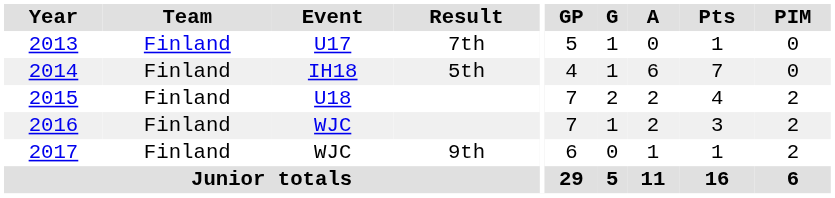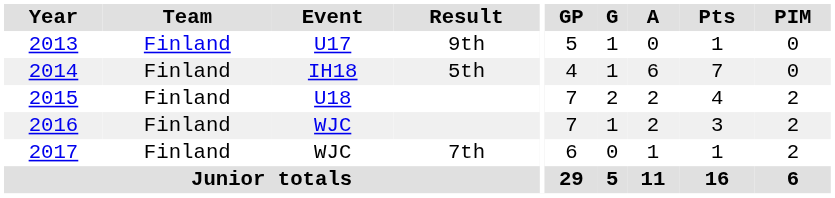 <table border="0" cellpadding="1" cellspacing="0" ID="Table3" style="text-align:center; width:40em">
 <tr ALIGN="center" bgcolor="#e0e0e0">
 <th>Year</th>
 <th>Team</th>
 <th>Event</th>
 <th>Result</th>
 <th rowspan="99" bgcolor="#ffffff"></th>
 <th>GP</th>
 <th>G</th>
 <th>A</th>
 <th>Pts</th>
 <th>PIM</th>
 </tr>
 <tr>
 <td><a href='#'>2013</a></td>
 <td><a href='#'>Finland</a></td>
 <td><a href='#'>U17</a></td>
-<td>7th</td>
+<td>9th</td>
 <td>5</td>
 <td>1</td>
 <td>0</td>
 <td>1</td>
 <td>0</td>
 </tr>
 <tr bgcolor="#f0f0f0">
 <td><a href='#'>2014</a></td>
 <td>Finland</td>
 <td><a href='#'>IH18</a></td>
 <td>5th</td>
 <td>4</td>
 <td>1</td>
 <td>6</td>
 <td>7</td>
 <td>0</td>
 </tr>
 <tr>
 <td><a href='#'>2015</a></td>
 <td>Finland</td>
 <td><a href='#'>U18</a></td>
 <td></td>
 <td>7</td>
 <td>2</td>
 <td>2</td>
 <td>4</td>
 <td>2</td>
 </tr>
 <tr bgcolor="#f0f0f0">
 <td><a href='#'>2016</a></td>
 <td>Finland</td>
 <td><a href='#'>WJC</a></td>
 <td></td>
 <td>7</td>
 <td>1</td>
 <td>2</td>
 <td>3</td>
 <td>2</td>
 </tr>
 <tr>
 <td><a href='#'>2017</a></td>
 <td>Finland</td>
 <td>WJC</td>
-<td>9th</td>
+<td>7th</td>
 <td>6</td>
 <td>0</td>
 <td>1</td>
 <td>1</td>
 <td>2</td>
 </tr>
 <tr bgcolor="#e0e0e0">
 <th colspan="4">Junior totals</th>
 <th>29</th>
 <th>5</th>
 <th>11</th>
 <th>16</th>
 <th>6</th>
 </tr>
 </table>
